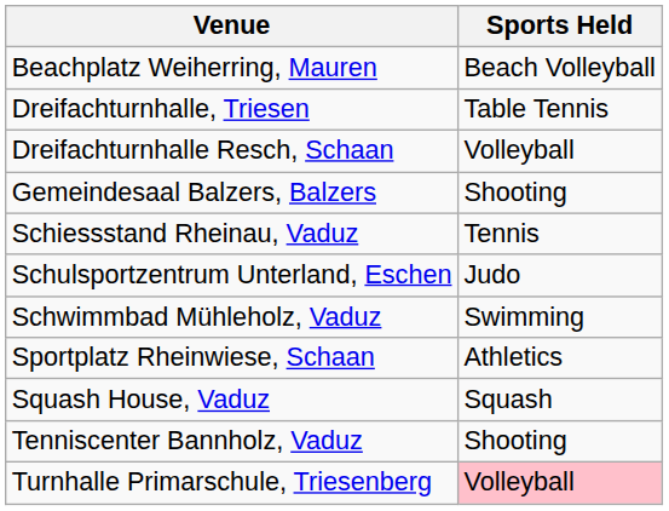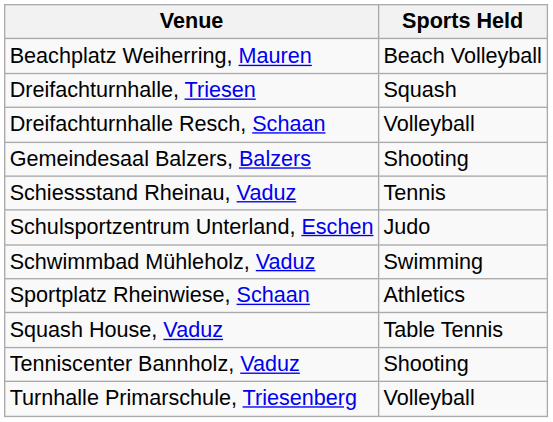 <table class="wikitable">
 <tr>
 <th>Venue</th>
 <th>Sports Held</th>
 </tr>
 <tr>
 <td>Beachplatz Weiherring, <a href='#'>Mauren</a></td>
 <td>Beach Volleyball</td>
 </tr>
 <tr>
 <td>Dreifachturnhalle, <a href='#'>Triesen</a></td>
-<td>Table Tennis</td>
+<td>Squash</td>
 </tr>
 <tr>
 <td>Dreifachturnhalle Resch, <a href='#'>Schaan</a></td>
 <td>Volleyball</td>
 </tr>
 <tr>
 <td>Gemeindesaal Balzers, <a href='#'>Balzers</a></td>
 <td>Shooting</td>
 </tr>
 <tr>
 <td>Schiessstand Rheinau, <a href='#'>Vaduz</a></td>
 <td>Tennis</td>
 </tr>
 <tr>
 <td>Schulsportzentrum Unterland, <a href='#'>Eschen</a></td>
 <td>Judo</td>
 </tr>
 <tr>
 <td>Schwimmbad Mühleholz, <a href='#'>Vaduz</a></td>
 <td>Swimming</td>
 </tr>
 <tr>
 <td>Sportplatz Rheinwiese, <a href='#'>Schaan</a></td>
 <td>Athletics</td>
 </tr>
 <tr>
 <td>Squash House, <a href='#'>Vaduz</a></td>
-<td>Squash</td>
+<td>Table Tennis</td>
 </tr>
 <tr>
 <td>Tenniscenter Bannholz, <a href='#'>Vaduz</a></td>
 <td>Shooting</td>
 </tr>
 <tr>
 <td>Turnhalle Primarschule, <a href='#'>Triesenberg</a></td>
-<td style="background: pink;">Volleyball</td>
+<td>Volleyball</td>
 </tr>
 </table>
